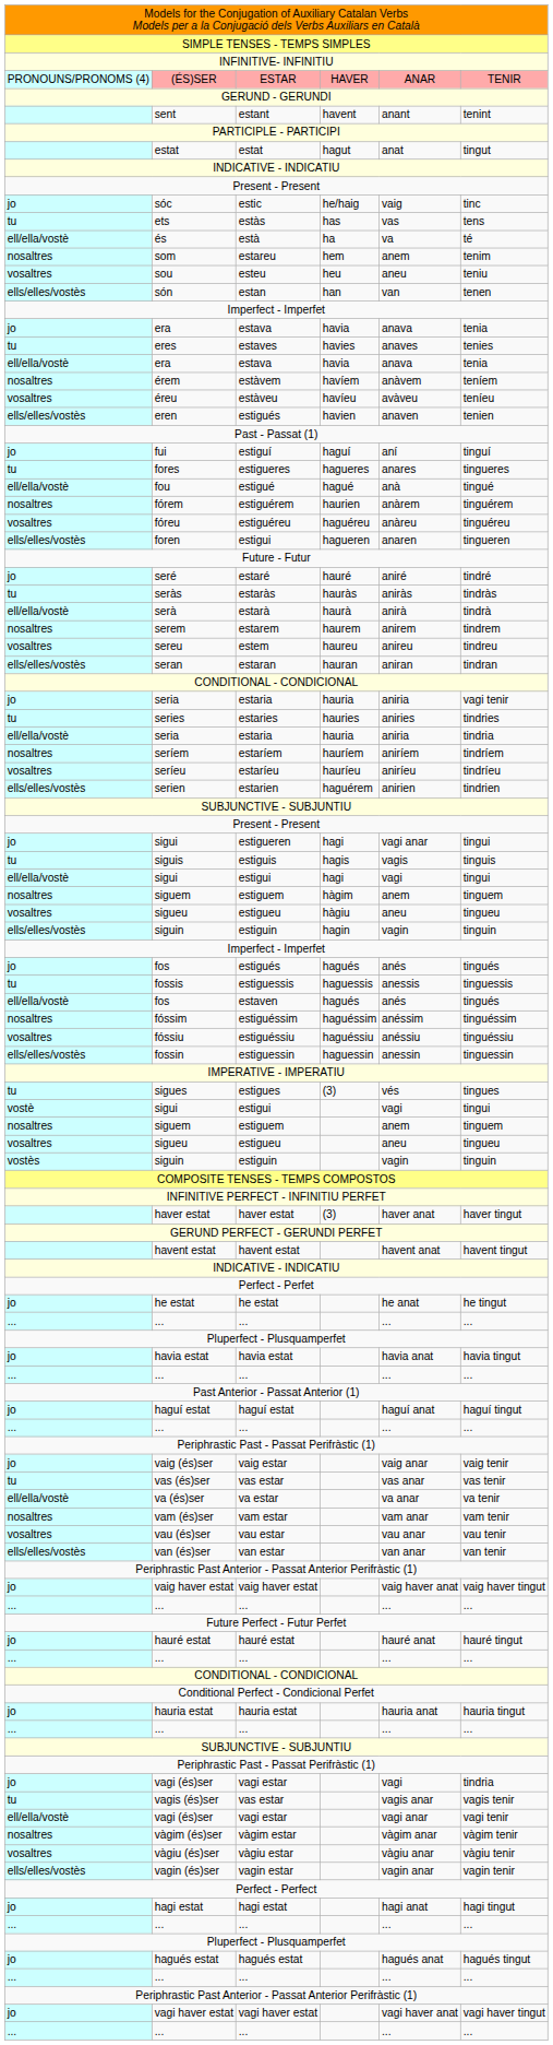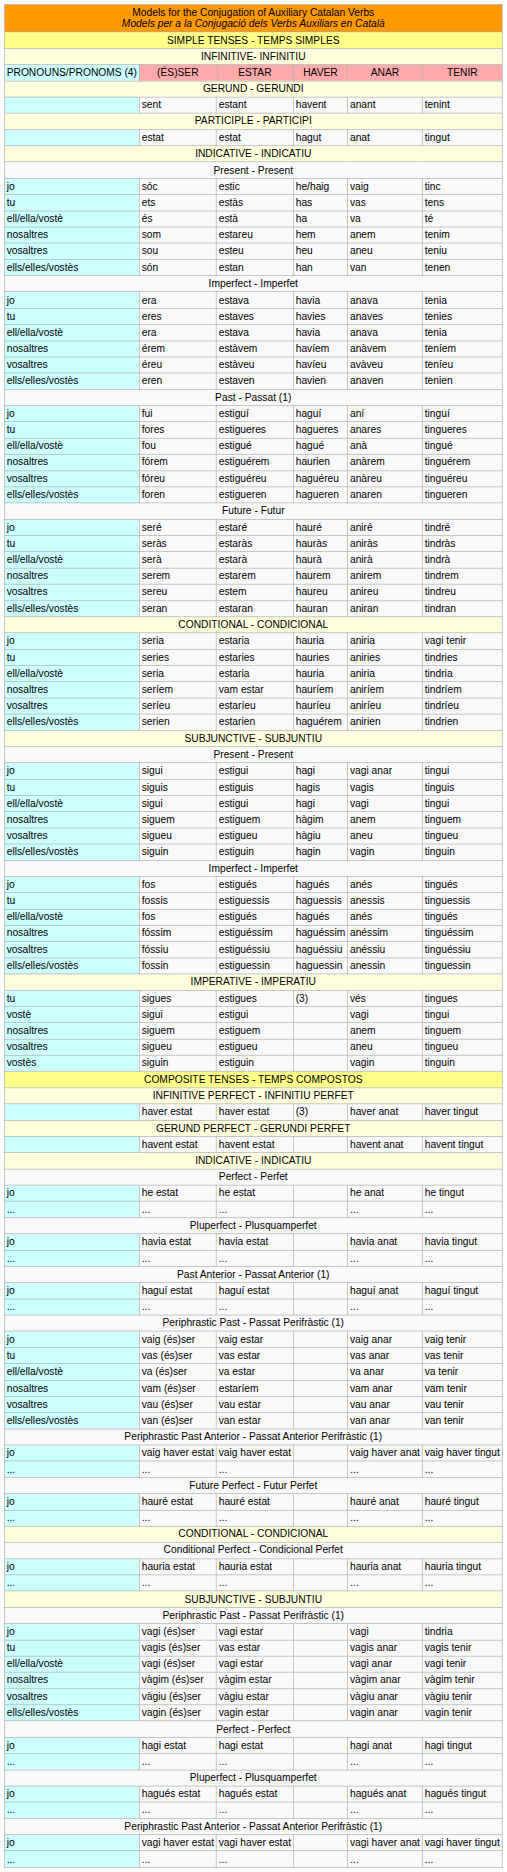 <table class="wikitable">
 <tr>
 <td colspan=6 style="text-align:center;background:#F90">Models for the Conjugation of Auxiliary Catalan Verbs<br><em>Models per a la Conjugació dels Verbs Auxiliars en Català</em></td>
 </tr>
 <tr>
 <td colspan=6 style="text-align:center;background:#FF8">SIMPLE TENSES - TEMPS SIMPLES</td>
 </tr>
 <tr>
 <td colspan=6 style="text-align:center;background:#FFD">INFINITIVE- INFINITIU</td>
 </tr>
 <tr style="text-align:center">
 <td style="background:#CFF">PRONOUNS/PRONOMS (4)</td>
 <td style="background:#FAA">(ÉS)SER</td>
 <td style="background:#FAA">ESTAR</td>
 <td style="background:#FAA">HAVER</td>
 <td style="background:#FAA">ANAR</td>
 <td style="background:#FAA">TENIR</td>
 </tr>
 <tr>
 <td colspan=6 style="text-align:center;background:#FFD">GERUND - GERUNDI</td>
 </tr>
 <tr>
 <td style="background:#CFF"></td>
 <td>sent</td>
 <td>estant</td>
 <td>havent</td>
 <td>anant</td>
 <td>tenint</td>
 </tr>
 <tr>
 <td colspan=6 style="text-align:center;background:#FFD">PARTICIPLE - PARTICIPI</td>
 </tr>
 <tr>
 <td style="background:#CFF"></td>
 <td>estat</td>
 <td>estat</td>
 <td>hagut</td>
 <td>anat</td>
 <td>tingut</td>
 </tr>
 <tr>
 <td colspan=6 style="text-align:center;background:#FFD">INDICATIVE - INDICATIU</td>
 </tr>
 <tr>
 <td colspan=6 style="text-align:center">Present - Present</td>
 </tr>
 <tr>
 <td style="background:#CFF">jo</td>
 <td>sóc</td>
 <td>estic</td>
 <td>he/haig</td>
 <td>vaig</td>
 <td>tinc</td>
 </tr>
 <tr>
 <td style="background:#CFF">tu</td>
 <td>ets</td>
 <td>estàs</td>
 <td>has</td>
 <td>vas</td>
 <td>tens</td>
 </tr>
 <tr>
 <td style="background:#CFF">ell/ella/vostè</td>
 <td>és</td>
 <td>està</td>
 <td>ha</td>
 <td>va</td>
 <td>té</td>
 </tr>
 <tr>
 <td style="background:#CFF">nosaltres</td>
 <td>som</td>
 <td>estareu</td>
 <td>hem</td>
 <td>anem</td>
 <td>tenim</td>
 </tr>
 <tr>
 <td style="background:#CFF">vosaltres</td>
 <td>sou</td>
 <td>esteu</td>
 <td>heu</td>
 <td>aneu</td>
 <td>teniu</td>
 </tr>
 <tr>
 <td style="background:#CFF">ells/elles/vostès</td>
 <td>són</td>
 <td>estan</td>
 <td>han</td>
 <td>van</td>
 <td>tenen</td>
 </tr>
 <tr>
 <td colspan=6 style="text-align:center">Imperfect - Imperfet</td>
 </tr>
 <tr>
 <td style="background:#CFF">jo</td>
 <td>era</td>
 <td>estava</td>
 <td>havia</td>
 <td>anava</td>
 <td>tenia</td>
 </tr>
 <tr>
 <td style="background:#CFF">tu</td>
 <td>eres</td>
 <td>estaves</td>
 <td>havies</td>
 <td>anaves</td>
 <td>tenies</td>
 </tr>
 <tr>
 <td style="background:#CFF">ell/ella/vostè</td>
 <td>era</td>
 <td>estava</td>
 <td>havia</td>
 <td>anava</td>
 <td>tenia</td>
 </tr>
 <tr>
 <td style="background:#CFF">nosaltres</td>
 <td>érem</td>
 <td>estàvem</td>
 <td>havíem</td>
 <td>anàvem</td>
 <td>teníem</td>
 </tr>
 <tr>
 <td style="background:#CFF">vosaltres</td>
 <td>éreu</td>
 <td>estàveu</td>
 <td>havíeu</td>
 <td>avàveu</td>
 <td>teníeu</td>
 </tr>
 <tr>
 <td style="background:#CFF">ells/elles/vostès</td>
 <td>eren</td>
-<td>estigués</td>
+<td>estaven</td>
 <td>havien</td>
 <td>anaven</td>
 <td>tenien</td>
 </tr>
 <tr>
 <td colspan=6 style="text-align:center">Past - Passat (1)</td>
 </tr>
 <tr>
 <td style="background:#CFF">jo</td>
 <td>fui</td>
 <td>estiguí</td>
 <td>haguí</td>
 <td>aní</td>
 <td>tinguí</td>
 </tr>
 <tr>
 <td style="background:#CFF">tu</td>
 <td>fores</td>
 <td>estigueres</td>
 <td>hagueres</td>
 <td>anares</td>
 <td>tingueres</td>
 </tr>
 <tr>
 <td style="background:#CFF">ell/ella/vostè</td>
 <td>fou</td>
 <td>estigué</td>
 <td>hagué</td>
 <td>anà</td>
 <td>tingué</td>
 </tr>
 <tr>
 <td style="background:#CFF">nosaltres</td>
 <td>fórem</td>
 <td>estiguérem</td>
 <td>haurien</td>
 <td>anàrem</td>
 <td>tinguérem</td>
 </tr>
 <tr>
 <td style="background:#CFF">vosaltres</td>
 <td>fóreu</td>
 <td>estiguéreu</td>
 <td>haguéreu</td>
 <td>anàreu</td>
 <td>tinguéreu</td>
 </tr>
 <tr>
 <td style="background:#CFF">ells/elles/vostès</td>
 <td>foren</td>
-<td>estigui</td>
+<td>estigueren</td>
 <td>hagueren</td>
 <td>anaren</td>
 <td>tingueren</td>
 </tr>
 <tr>
 <td colspan=6 style="text-align:center">Future - Futur</td>
 </tr>
 <tr>
 <td style="background:#CFF">jo</td>
 <td>seré</td>
 <td>estaré</td>
 <td>hauré</td>
 <td>aniré</td>
 <td>tindré</td>
 </tr>
 <tr>
 <td style="background:#CFF">tu</td>
 <td>seràs</td>
 <td>estaràs</td>
 <td>hauràs</td>
 <td>aniràs</td>
 <td>tindràs</td>
 </tr>
 <tr>
 <td style="background:#CFF">ell/ella/vostè</td>
 <td>serà</td>
 <td>estarà</td>
 <td>haurà</td>
 <td>anirà</td>
 <td>tindrà</td>
 </tr>
 <tr>
 <td style="background:#CFF">nosaltres</td>
 <td>serem</td>
 <td>estarem</td>
 <td>haurem</td>
 <td>anirem</td>
 <td>tindrem</td>
 </tr>
 <tr>
 <td style="background:#CFF">vosaltres</td>
 <td>sereu</td>
 <td>estem</td>
 <td>haureu</td>
 <td>anireu</td>
 <td>tindreu</td>
 </tr>
 <tr>
 <td style="background:#CFF">ells/elles/vostès</td>
 <td>seran</td>
 <td>estaran</td>
 <td>hauran</td>
 <td>aniran</td>
 <td>tindran</td>
 </tr>
 <tr>
 <td ALIGN="CENTER" colspan=6 style="background:#FFD">CONDITIONAL - CONDICIONAL</td>
 </tr>
 <tr>
 <td style="background:#CFF">jo</td>
 <td>seria</td>
 <td>estaria</td>
 <td>hauria</td>
 <td>aniria</td>
 <td>vagi tenir</td>
 </tr>
 <tr>
 <td style="background:#CFF">tu</td>
 <td>series</td>
 <td>estaries</td>
 <td>hauries</td>
 <td>aniries</td>
 <td>tindries</td>
 </tr>
 <tr>
 <td style="background:#CFF">ell/ella/vostè</td>
 <td>seria</td>
 <td>estaria</td>
 <td>hauria</td>
 <td>aniria</td>
 <td>tindria</td>
 </tr>
 <tr>
 <td style="background:#CFF">nosaltres</td>
 <td>seríem</td>
-<td>estaríem</td>
+<td>vam estar</td>
 <td>hauríem</td>
 <td>aniríem</td>
 <td>tindríem</td>
 </tr>
 <tr>
 <td style="background:#CFF">vosaltres</td>
 <td>seríeu</td>
 <td>estaríeu</td>
 <td>hauríeu</td>
 <td>aniríeu</td>
 <td>tindríeu</td>
 </tr>
 <tr>
 <td style="background:#CFF">ells/elles/vostès</td>
 <td>serien</td>
 <td>estarien</td>
 <td>haguérem</td>
 <td>anirien</td>
 <td>tindrien</td>
 </tr>
 <tr>
 <td ALIGN="CENTER" colspan=6 style="background:#FFD">SUBJUNCTIVE - SUBJUNTIU</td>
 </tr>
 <tr>
 <td colspan=6 style="text-align:center">Present - Present</td>
 </tr>
 <tr>
 <td style="background:#CFF">jo</td>
 <td>sigui</td>
-<td>estigueren</td>
+<td>estigui</td>
 <td>hagi</td>
 <td>vagi anar</td>
 <td>tingui</td>
 </tr>
 <tr>
 <td style="background:#CFF">tu</td>
 <td>siguis</td>
 <td>estiguis</td>
 <td>hagis</td>
 <td>vagis</td>
 <td>tinguis</td>
 </tr>
 <tr>
 <td style="background:#CFF">ell/ella/vostè</td>
 <td>sigui</td>
 <td>estigui</td>
 <td>hagi</td>
 <td>vagi</td>
 <td>tingui</td>
 </tr>
 <tr>
 <td style="background:#CFF">nosaltres</td>
 <td>siguem</td>
 <td>estiguem</td>
 <td>hàgim</td>
 <td>anem</td>
 <td>tinguem</td>
 </tr>
 <tr>
 <td style="background:#CFF">vosaltres</td>
 <td>sigueu</td>
 <td>estigueu</td>
 <td>hàgiu</td>
 <td>aneu</td>
 <td>tingueu</td>
 </tr>
 <tr>
 <td style="background:#CFF">ells/elles/vostès</td>
 <td>siguin</td>
 <td>estiguin</td>
 <td>hagin</td>
 <td>vagin</td>
 <td>tinguin</td>
 </tr>
 <tr>
 <td colspan=6 style="text-align:center">Imperfect - Imperfet</td>
 </tr>
 <tr>
 <td style="background:#CFF">jo</td>
 <td>fos</td>
 <td>estigués</td>
 <td>hagués</td>
 <td>anés</td>
 <td>tingués</td>
 </tr>
 <tr>
 <td style="background:#CFF">tu</td>
 <td>fossis</td>
 <td>estiguessis</td>
 <td>haguessis</td>
 <td>anessis</td>
 <td>tinguessis</td>
 </tr>
 <tr>
 <td style="background:#CFF">ell/ella/vostè</td>
 <td>fos</td>
-<td>estaven</td>
+<td>estigués</td>
 <td>hagués</td>
 <td>anés</td>
 <td>tingués</td>
 </tr>
 <tr>
 <td style="background:#CFF">nosaltres</td>
 <td>fóssim</td>
 <td>estiguéssim</td>
 <td>haguéssim</td>
 <td>anéssim</td>
 <td>tinguéssim</td>
 </tr>
 <tr>
 <td style="background:#CFF">vosaltres</td>
 <td>fóssiu</td>
 <td>estiguéssiu</td>
 <td>haguéssiu</td>
 <td>anéssiu</td>
 <td>tinguéssiu</td>
 </tr>
 <tr>
 <td style="background:#CFF">ells/elles/vostès</td>
 <td>fossin</td>
 <td>estiguessin</td>
 <td>haguessin</td>
 <td>anessin</td>
 <td>tinguessin</td>
 </tr>
 <tr>
 <td colspan=6 style="text-align:center;background:#FFD">IMPERATIVE - IMPERATIU</td>
 </tr>
 <tr>
 <td style="background:#CFF">tu</td>
 <td>sigues</td>
 <td>estigues</td>
 <td>(3)</td>
 <td>vés</td>
 <td>tingues</td>
 </tr>
 <tr>
 <td style="background:#CFF">vostè</td>
 <td>sigui</td>
 <td>estigui</td>
 <td></td>
 <td>vagi</td>
 <td>tingui</td>
 </tr>
 <tr>
 <td style="background:#CFF">nosaltres</td>
 <td>siguem</td>
 <td>estiguem</td>
 <td></td>
 <td>anem</td>
 <td>tinguem</td>
 </tr>
 <tr>
 <td style="background:#CFF">vosaltres</td>
 <td>sigueu</td>
 <td>estigueu</td>
 <td></td>
 <td>aneu</td>
 <td>tingueu</td>
 </tr>
 <tr>
 <td style="background:#CFF">vostès</td>
 <td>siguin</td>
 <td>estiguin</td>
 <td></td>
 <td>vagin</td>
 <td>tinguin</td>
 </tr>
 <tr>
 <td colspan=6 style="text-align:center;background:#FF8">COMPOSITE TENSES - TEMPS COMPOSTOS</td>
 </tr>
 <tr>
 <td ALIGN="CENTER" colspan=6 style="background:#FFD">INFINITIVE PERFECT - INFINITIU PERFET</td>
 </tr>
 <tr>
 <td style="background:#CFF"></td>
 <td>haver estat</td>
 <td>haver estat</td>
 <td>(3)</td>
 <td>haver anat</td>
 <td>haver tingut</td>
 </tr>
 <tr>
 <td colspan=6 style="text-align:center;background:#FFD">GERUND PERFECT - GERUNDI PERFET</td>
 </tr>
 <tr>
 <td style="background:#CFF"></td>
 <td>havent estat</td>
 <td>havent estat</td>
 <td></td>
 <td>havent anat</td>
 <td>havent tingut</td>
 </tr>
 <tr>
 <td ALIGN="CENTER" colspan=6 style="background:#FFD">INDICATIVE - INDICATIU</td>
 </tr>
 <tr>
 <td colspan=6 style="text-align:center">Perfect - Perfet</td>
 </tr>
 <tr>
 <td style="background:#CFF">jo</td>
 <td>he estat</td>
 <td>he estat</td>
 <td></td>
 <td>he anat</td>
 <td>he tingut</td>
 </tr>
 <tr>
 <td style="background:#CFF">...</td>
 <td>...</td>
 <td>...</td>
 <td></td>
 <td>...</td>
 <td>...</td>
 </tr>
 <tr>
 <td colspan=6 style="text-align:center">Pluperfect - Plusquamperfet</td>
 </tr>
 <tr>
 <td style="background:#CFF">jo</td>
 <td>havia estat</td>
 <td>havia estat</td>
 <td></td>
 <td>havia anat</td>
 <td>havia tingut</td>
 </tr>
 <tr>
 <td style="background:#CFF">...</td>
 <td>...</td>
 <td>...</td>
 <td></td>
 <td>...</td>
 <td>...</td>
 </tr>
 <tr>
 <td colspan=6 style="text-align:center">Past Anterior - Passat Anterior (1)</td>
 </tr>
 <tr>
 <td style="background:#CFF">jo</td>
 <td>haguí estat</td>
 <td>haguí estat</td>
 <td></td>
 <td>haguí anat</td>
 <td>haguí tingut</td>
 </tr>
 <tr>
 <td style="background:#CFF">...</td>
 <td>...</td>
 <td>...</td>
 <td></td>
 <td>...</td>
 <td>...</td>
 </tr>
 <tr>
 <td colspan=6 style="text-align:center">Periphrastic Past - Passat Perifràstic (1)</td>
 </tr>
 <tr>
 <td style="background:#CFF">jo</td>
 <td>vaig (és)ser</td>
 <td>vaig estar</td>
 <td></td>
 <td>vaig anar</td>
 <td>vaig tenir</td>
 </tr>
 <tr>
 <td style="background:#CFF">tu</td>
 <td>vas (és)ser</td>
 <td>vas estar</td>
 <td></td>
 <td>vas anar</td>
 <td>vas tenir</td>
 </tr>
 <tr>
 <td style="background:#CFF">ell/ella/vostè</td>
 <td>va (és)ser</td>
 <td>va estar</td>
 <td></td>
 <td>va anar</td>
 <td>va tenir</td>
 </tr>
 <tr>
 <td style="background:#CFF">nosaltres</td>
 <td>vam (és)ser</td>
-<td>vam estar</td>
+<td>estaríem</td>
 <td></td>
 <td>vam anar</td>
 <td>vam tenir</td>
 </tr>
 <tr>
 <td style="background:#CFF">vosaltres</td>
 <td>vau (és)ser</td>
 <td>vau estar</td>
 <td></td>
 <td>vau anar</td>
 <td>vau tenir</td>
 </tr>
 <tr>
 <td style="background:#CFF">ells/elles/vostès</td>
 <td>van (és)ser</td>
 <td>van estar</td>
 <td></td>
 <td>van anar</td>
 <td>van tenir</td>
 </tr>
 <tr>
 <td colspan=6 style="text-align:center">Periphrastic Past Anterior - Passat Anterior Perifràstic (1)</td>
 </tr>
 <tr>
 <td style="background:#CFF">jo</td>
 <td>vaig haver estat</td>
 <td>vaig haver estat</td>
 <td></td>
 <td>vaig haver anat</td>
 <td>vaig haver tingut</td>
 </tr>
 <tr>
 <td style="background:#CFF">...</td>
 <td>...</td>
 <td>...</td>
 <td></td>
 <td>...</td>
 <td>...</td>
 </tr>
 <tr>
 <td colspan=6 style="text-align:center">Future Perfect - Futur Perfet</td>
 </tr>
 <tr>
 <td style="background:#CFF">jo</td>
 <td>hauré estat</td>
 <td>hauré estat</td>
 <td></td>
 <td>hauré anat</td>
 <td>hauré tingut</td>
 </tr>
 <tr>
 <td style="background:#CFF">...</td>
 <td>...</td>
 <td>...</td>
 <td></td>
 <td>...</td>
 <td>...</td>
 </tr>
 <tr>
 <td colspan=6 style="text-align:center;background:#FFD">CONDITIONAL - CONDICIONAL</td>
 </tr>
 <tr>
 <td colspan=6 style="text-align:center">Conditional Perfect - Condicional Perfet</td>
 </tr>
 <tr>
 <td style="background:#CFF">jo</td>
 <td>hauria estat</td>
 <td>hauria estat</td>
 <td></td>
 <td>hauria anat</td>
 <td>hauria tingut</td>
 </tr>
 <tr>
 <td style="background:#CFF">...</td>
 <td>...</td>
 <td>...</td>
 <td></td>
 <td>...</td>
 <td>...</td>
 </tr>
 <tr>
 <td colspan=6 style="text-align:center;background:#FFD">SUBJUNCTIVE - SUBJUNTIU</td>
 </tr>
 <tr>
 <td colspan=6 style="text-align:center">Periphrastic Past - Passat Perifràstic (1)</td>
 </tr>
 <tr>
 <td style="background:#CFF">jo</td>
 <td>vagi (és)ser</td>
 <td>vagi estar</td>
 <td></td>
 <td>vagi</td>
 <td>tindria</td>
 </tr>
 <tr>
 <td style="background:#CFF">tu</td>
 <td>vagis (és)ser</td>
 <td>vas estar</td>
 <td></td>
 <td>vagis anar</td>
 <td>vagis tenir</td>
 </tr>
 <tr>
 <td style="background:#CFF">ell/ella/vostè</td>
 <td>vagi (és)ser</td>
 <td>vagi estar</td>
 <td></td>
 <td>vagi anar</td>
 <td>vagi tenir</td>
 </tr>
 <tr>
 <td style="background:#CFF">nosaltres</td>
 <td>vàgim (és)ser</td>
 <td>vàgim estar</td>
 <td></td>
 <td>vàgim anar</td>
 <td>vàgim tenir</td>
 </tr>
 <tr>
 <td style="background:#CFF">vosaltres</td>
 <td>vàgiu (és)ser</td>
 <td>vàgiu estar</td>
 <td></td>
 <td>vàgiu anar</td>
 <td>vàgiu tenir</td>
 </tr>
 <tr>
 <td style="background:#CFF">ells/elles/vostès</td>
 <td>vagin (és)ser</td>
 <td>vagin estar</td>
 <td></td>
 <td>vagin anar</td>
 <td>vagin tenir</td>
 </tr>
 <tr>
 <td colspan=6 style="text-align:center">Perfect - Perfect</td>
 </tr>
 <tr>
 <td style="background:#CFF">jo</td>
 <td>hagi estat</td>
 <td>hagi estat</td>
 <td></td>
 <td>hagi anat</td>
 <td>hagi tingut</td>
 </tr>
 <tr>
 <td style="background:#CFF">...</td>
 <td>...</td>
 <td>...</td>
 <td></td>
 <td>...</td>
 <td>...</td>
 </tr>
 <tr>
 <td colspan=6 style="text-align:center">Pluperfect - Plusquamperfet</td>
 </tr>
 <tr>
 <td style="background:#CFF">jo</td>
 <td>hagués estat</td>
 <td>hagués estat</td>
 <td></td>
 <td>hagués anat</td>
 <td>hagués tingut</td>
 </tr>
 <tr>
 <td style="background:#CFF">...</td>
 <td>...</td>
 <td>...</td>
 <td></td>
 <td>...</td>
 <td>...</td>
 </tr>
 <tr>
 <td colspan=6 style="text-align:center">Periphrastic Past Anterior - Passat Anterior Perifràstic (1)</td>
 </tr>
 <tr>
 <td style="background:#CFF">jo</td>
 <td>vagi haver estat</td>
 <td>vagi haver estat</td>
 <td></td>
 <td>vagi haver anat</td>
 <td>vagi haver tingut</td>
 </tr>
 <tr>
 <td style="background:#CFF">...</td>
 <td>...</td>
 <td>...</td>
 <td></td>
 <td>...</td>
 <td>...</td>
 </tr>
 </table>
